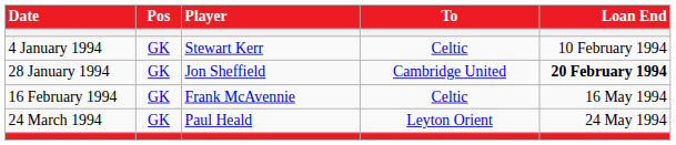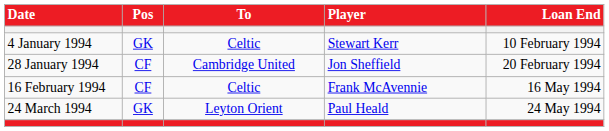 <table class="wikitable">
 <tr>
 <th style="background:#ED1C24; color:#ffffff; text-align:left; width:130px">Date</th>
 <th style="background:#ED1C24; color:#ffffff; text-align:center; width:40px">Pos</th>
+<th style="background:#ED1C24; color:#ffffff; text-align:center; width:180px">To</th>
 <th style="background:#ED1C24; color:#ffffff; text-align:left; width:180px">Player</th>
-<th style="background:#ED1C24; color:#ffffff; text-align:center; width:180px">To</th>
 <th style="background:#ED1C24; color:#ffffff; text-align:right; width:130px">Loan End</th>
 </tr>
 <tr>
 <th></th>
 <th></th>
 <th></th>
 <th></th>
 <th></th>
 </tr>
 <tr>
 <td>4 January 1994</td>
 <td style="text-align:center;"><a href='#'>GK</a></td>
+<td style="text-align:center;"> <a href='#'>Celtic</a></td>
 <td> <a href='#'>Stewart Kerr</a></td>
-<td style="text-align:center;"> <a href='#'>Celtic</a></td>
 <td style="text-align:right;">10 February 1994</td>
 </tr>
 <tr>
 <td>28 January 1994</td>
-<td style="text-align:center;"><a href='#'>GK</a></td>
+<td style="text-align:center;"><a href='#'>CF</a></td>
+<td style="text-align:center;"><a href='#'>Cambridge United</a></td>
 <td><a href='#'>Jon Sheffield</a></td>
-<td style="text-align:center;"><a href='#'>Cambridge United</a></td>
-<td style="text-align:right;"><strong>20 February 1994</strong></td>
+<td style="text-align:right;">20 February 1994</td>
 </tr>
 <tr>
 <td>16 February 1994</td>
-<td style="text-align:center;"><a href='#'>GK</a></td>
+<td style="text-align:center;"><a href='#'>CF</a></td>
+<td style="text-align:center;"> <a href='#'>Celtic</a></td>
 <td> <a href='#'>Frank McAvennie</a></td>
-<td style="text-align:center;"> <a href='#'>Celtic</a></td>
 <td style="text-align:right;">16 May 1994</td>
 </tr>
 <tr>
 <td>24 March 1994</td>
 <td style="text-align:center;"><a href='#'>GK</a></td>
+<td style="text-align:center;"><a href='#'>Leyton Orient</a></td>
 <td><a href='#'>Paul Heald</a></td>
-<td style="text-align:center;"><a href='#'>Leyton Orient</a></td>
 <td style="text-align:right;">24 May 1994</td>
 </tr>
 <tr>
 <th style="background:#ED1C24;"></th>
 <th style="background:#ED1C24;"></th>
 <th style="background:#ED1C24;"></th>
 <th style="background:#ED1C24;"></th>
 <th style="background:#ED1C24;"></th>
 </tr>
 </table>
